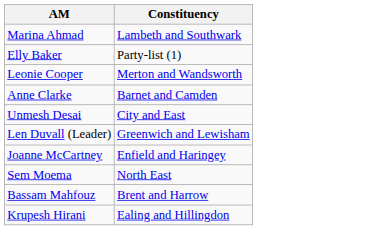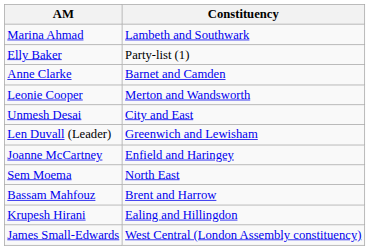 <table class="wikitable">
 <tr>
 <th>AM</th>
 <th>Constituency</th>
 </tr>
 <tr>
 <td><a href='#'>Marina Ahmad</a></td>
 <td><a href='#'>Lambeth and Southwark</a></td>
 </tr>
 <tr>
 <td><a href='#'>Elly Baker</a></td>
 <td>Party-list (1)</td>
 </tr>
 <tr>
+<td><a href='#'>Anne Clarke</a></td>
+<td><a href='#'>Barnet and Camden</a></td>
+</tr>
+<tr>
 <td><a href='#'>Leonie Cooper</a></td>
 <td><a href='#'>Merton and Wandsworth</a></td>
-</tr>
-<tr>
-<td><a href='#'>Anne Clarke</a></td>
-<td><a href='#'>Barnet and Camden</a></td>
 </tr>
 <tr>
 <td><a href='#'>Unmesh Desai</a></td>
 <td><a href='#'>City and East</a></td>
 </tr>
 <tr>
 <td><a href='#'>Len Duvall</a> (Leader)</td>
 <td><a href='#'>Greenwich and Lewisham</a></td>
 </tr>
 <tr>
 <td><a href='#'>Joanne McCartney</a></td>
 <td><a href='#'>Enfield and Haringey</a></td>
 </tr>
 <tr>
 <td><a href='#'>Sem Moema</a></td>
 <td><a href='#'>North East</a></td>
 </tr>
 <tr>
 <td><a href='#'>Bassam Mahfouz</a></td>
 <td><a href='#'>Brent and Harrow</a></td>
 </tr>
 <tr>
 <td><a href='#'>Krupesh Hirani</a></td>
 <td><a href='#'>Ealing and Hillingdon</a></td>
 </tr>
+<tr>
+<td><a href='#'>James Small-Edwards</a></td>
+<td><a href='#'>West Central (London Assembly constituency)</a></td>
+</tr>
 </table>
